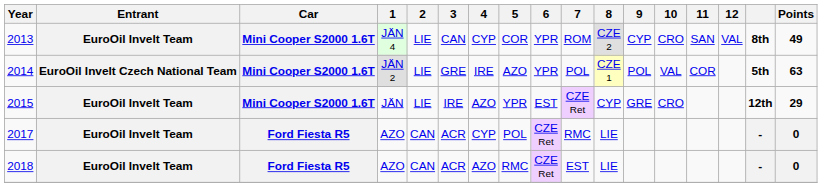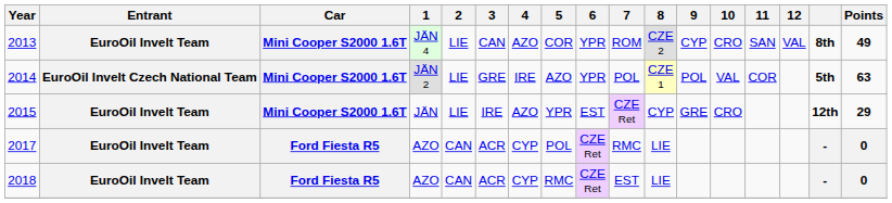 <table class="wikitable" border="1" style="text-align:center; font-size:90%;">
 <tr>
 <th>Year</th>
 <th>Entrant</th>
 <th>Car</th>
 <th>1</th>
 <th>2</th>
 <th>3</th>
 <th>4</th>
 <th>5</th>
 <th>6</th>
 <th>7</th>
 <th>8</th>
 <th>9</th>
 <th>10</th>
 <th>11</th>
 <th>12</th>
 <th></th>
 <th>Points</th>
 </tr>
 <tr>
 <td><a href='#'>2013</a></td>
 <th>EuroOil Invelt Team</th>
 <th><a href='#'>Mini Cooper S2000 1.6T</a></th>
 <td style="background:#DFFFDF;"><a href='#'>JÄN</a><br><small>4</small></td>
 <td><a href='#'>LIE</a></td>
 <td><a href='#'>CAN</a></td>
-<td><a href='#'>CYP</a></td>
+<td><a href='#'>AZO</a></td>
 <td><a href='#'>COR</a></td>
 <td><a href='#'>YPR</a></td>
 <td><a href='#'>ROM</a></td>
 <td style="background:#DFDFDF;"><a href='#'>CZE</a><br><small>2</small></td>
 <td><a href='#'>CYP</a></td>
 <td><a href='#'>CRO</a></td>
 <td><a href='#'>SAN</a></td>
 <td><a href='#'>VAL</a></td>
 <td><strong>8th</strong></td>
 <td><strong>49</strong></td>
 </tr>
 <tr>
 <td><a href='#'>2014</a></td>
 <th>EuroOil Invelt Czech National Team</th>
 <th><a href='#'>Mini Cooper S2000 1.6T</a></th>
 <td style="background:#DFDFDF;"><a href='#'>JÄN</a><br><small>2</small></td>
 <td><a href='#'>LIE</a></td>
 <td><a href='#'>GRE</a></td>
 <td><a href='#'>IRE</a></td>
 <td><a href='#'>AZO</a></td>
 <td><a href='#'>YPR</a></td>
 <td><a href='#'>POL</a></td>
 <td style="background:#FFFFBF;"><a href='#'>CZE</a><br><small>1</small></td>
 <td><a href='#'>POL</a></td>
 <td><a href='#'>VAL</a></td>
 <td><a href='#'>COR</a></td>
 <td></td>
 <td><strong>5th</strong></td>
 <td><strong>63</strong></td>
 </tr>
 <tr>
 <td><a href='#'>2015</a></td>
 <th>EuroOil Invelt Team</th>
 <th><a href='#'>Mini Cooper S2000 1.6T</a></th>
 <td><a href='#'>JÄN</a></td>
 <td><a href='#'>LIE</a></td>
 <td><a href='#'>IRE</a></td>
 <td><a href='#'>AZO</a></td>
 <td><a href='#'>YPR</a></td>
 <td><a href='#'>EST</a></td>
 <td style="background:#EFCFFF;"><a href='#'>CZE</a><br><small>Ret</small></td>
 <td><a href='#'>CYP</a></td>
 <td><a href='#'>GRE</a></td>
 <td><a href='#'>CRO</a></td>
 <td></td>
 <td></td>
 <td><strong>12th</strong></td>
 <td><strong>29</strong></td>
 </tr>
 <tr>
 <td><a href='#'>2017</a></td>
 <th>EuroOil Invelt Team</th>
 <th><a href='#'>Ford Fiesta R5</a></th>
 <td><a href='#'>AZO</a></td>
 <td><a href='#'>CAN</a></td>
 <td><a href='#'>ACR</a></td>
 <td><a href='#'>CYP</a></td>
 <td><a href='#'>POL</a></td>
 <td style="background:#EFCFFF;"><a href='#'>CZE</a><br><small>Ret</small></td>
 <td><a href='#'>RMC</a></td>
 <td><a href='#'>LIE</a></td>
 <td></td>
 <td></td>
 <td></td>
 <td></td>
 <th>-</th>
 <th>0</th>
 </tr>
 <tr>
 <td><a href='#'>2018</a></td>
 <th>EuroOil Invelt Team</th>
 <th><a href='#'>Ford Fiesta R5</a></th>
 <td><a href='#'>AZO</a></td>
 <td><a href='#'>CAN</a></td>
 <td><a href='#'>ACR</a></td>
-<td><a href='#'>AZO</a></td>
+<td><a href='#'>CYP</a></td>
 <td><a href='#'>RMC</a></td>
 <td style="background:#EFCFFF;"><a href='#'>CZE</a><br><small>Ret</small></td>
 <td><a href='#'>EST</a></td>
 <td><a href='#'>LIE</a></td>
 <td></td>
 <td></td>
 <td></td>
 <td></td>
 <th>-</th>
 <th>0</th>
 </tr>
 <tr>
 </tr>
 </table>
